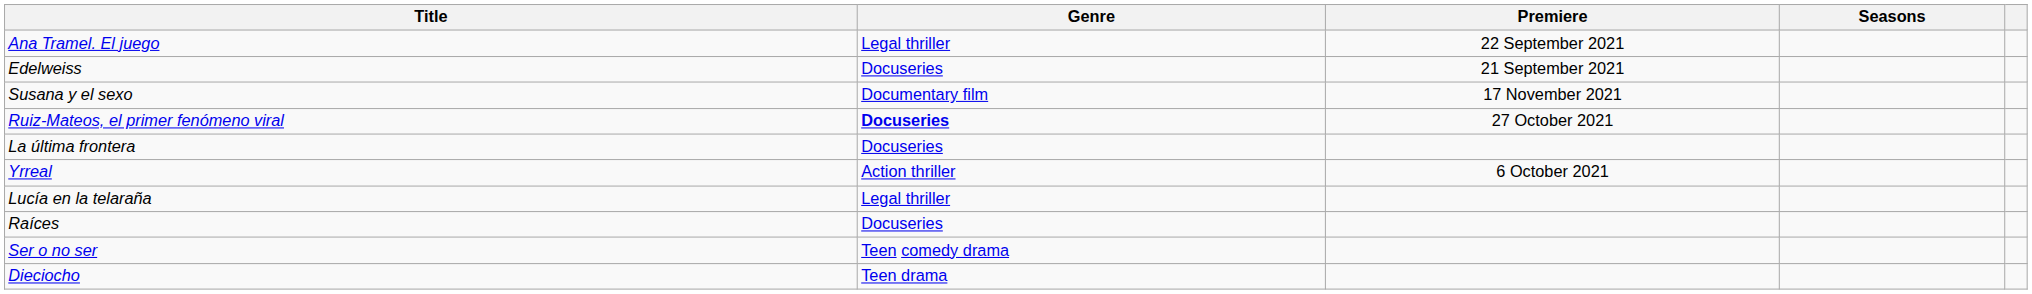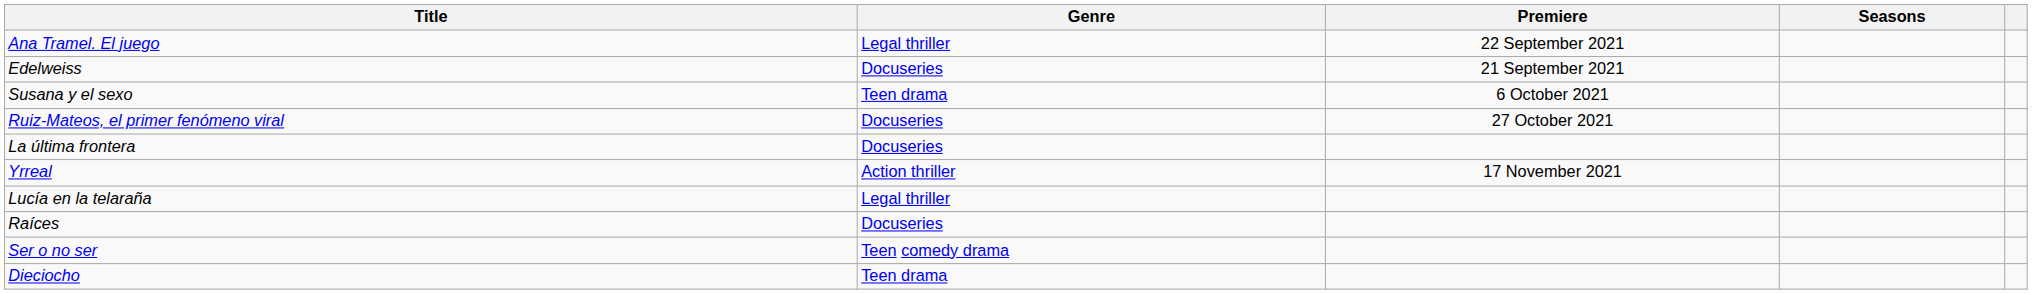 <table class="wikitable sortable" style="width:100%">
 <tr>
 <th>Title</th>
 <th>Genre</th>
 <th>Premiere</th>
 <th>Seasons</th>
 <th></th>
 </tr>
 <tr>
 <td><em><a href='#'>Ana Tramel. El juego</a></em></td>
 <td><a href='#'>Legal thriller</a></td>
 <td align = "center">22 September 2021</td>
 <td align = "center"></td>
 <td align = "center"></td>
 </tr>
 <tr>
 <td><em>Edelweiss</em></td>
 <td><a href='#'>Docuseries</a></td>
 <td align = "center">21 September 2021</td>
 <td align = "center"></td>
 <td align = "center"></td>
 </tr>
 <tr>
 <td><em>Susana y el sexo</em></td>
-<td><a href='#'>Documentary film</a></td>
-<td align = "center">17 November 2021</td>
+<td><a href='#'>Teen drama</a></td>
+<td align = "center">6 October 2021</td>
 <td align = "center"></td>
 <td align = "center"></td>
 </tr>
 <tr>
 <td><em><a href='#'>Ruiz-Mateos, el primer fenómeno viral</a></em></td>
-<td><strong><a href='#'>Docuseries</a></strong></td>
+<td><a href='#'>Docuseries</a></td>
 <td align = "center">27 October 2021</td>
 <td align = "center"></td>
 <td align = "center"></td>
 </tr>
 <tr>
 <td><em>La última frontera</em></td>
 <td><a href='#'>Docuseries</a></td>
 <td align = "center"></td>
 <td align = "center"></td>
 <td align = "center"></td>
 </tr>
 <tr>
 <td><em><a href='#'>Yrreal</a></em></td>
 <td><a href='#'>Action thriller</a></td>
-<td align = "center">6 October 2021</td>
+<td align = "center">17 November 2021</td>
 <td align = "center"></td>
 <td align = "center"></td>
 </tr>
 <tr>
 <td><em>Lucía en la telaraña</em></td>
 <td><a href='#'>Legal thriller</a></td>
 <td align = "center"></td>
 <td align = "center"></td>
 <td align = "center"></td>
 </tr>
 <tr>
 <td><em>Raíces</em></td>
 <td><a href='#'>Docuseries</a></td>
 <td align = "center"></td>
 <td align = "center"></td>
 <td align = "center"></td>
 </tr>
 <tr>
 <td><em><a href='#'>Ser o no ser</a></em></td>
 <td><a href='#'>Teen</a> <a href='#'>comedy drama</a></td>
 <td align = "center"></td>
 <td align = "center"></td>
 <td align = "center"></td>
 </tr>
 <tr>
 <td><em><a href='#'>Dieciocho</a></em></td>
 <td><a href='#'>Teen drama</a></td>
 <td></td>
 <td></td>
 <td></td>
 </tr>
 </table>
